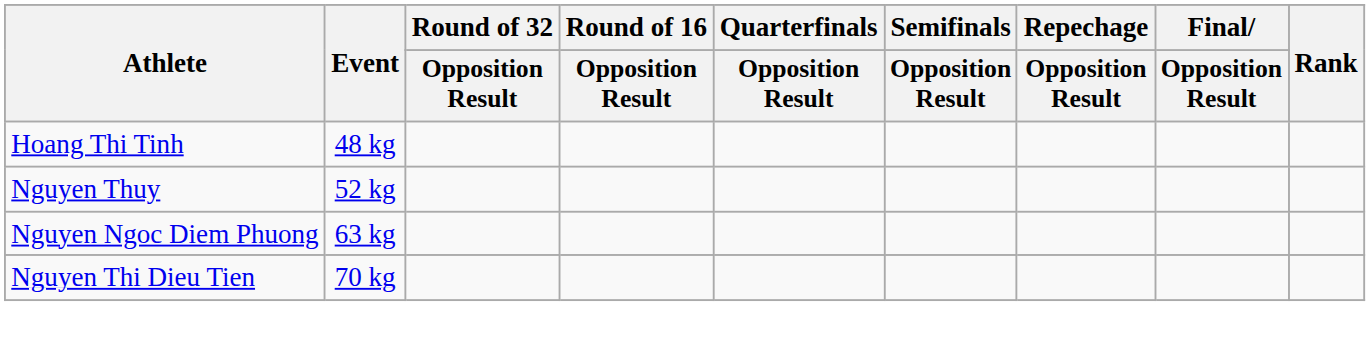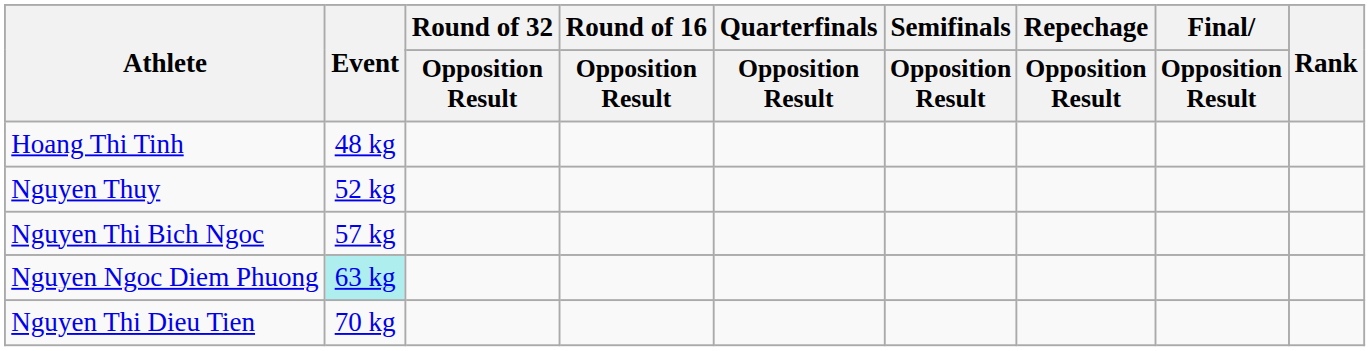 <table class=wikitable style="text-align:center; font-size:90%">
 <tr>
 <th rowspan="2">Athlete</th>
 <th rowspan="2">Event</th>
 <th>Round of 32</th>
 <th>Round of 16</th>
 <th>Quarterfinals</th>
 <th>Semifinals</th>
 <th>Repechage</th>
 <th>Final/</th>
 <th rowspan=2>Rank</th>
 </tr>
 <tr style="font-size:95%">
 <th>Opposition<br>Result</th>
 <th>Opposition<br>Result</th>
 <th>Opposition<br>Result</th>
 <th>Opposition<br>Result</th>
 <th>Opposition<br>Result</th>
 <th>Opposition<br>Result</th>
 </tr>
 <tr>
 <td align=left><a href='#'>Hoang Thi Tinh</a></td>
 <td><a href='#'>48 kg</a></td>
 <td style="text-align:center;"><br></td>
 <td style="text-align:center;"><br></td>
 <td style="text-align:center;"><br></td>
 <td style="text-align:center;"><br></td>
 <td style="text-align:center;"><br></td>
 <td style="text-align:center;"><br></td>
 <td style="text-align:center;"><br></td>
 </tr>
 <tr>
 <td align=left><a href='#'>Nguyen Thuy</a></td>
 <td><a href='#'>52 kg</a></td>
 <td style="text-align:center;"><br></td>
 <td style="text-align:center;"><br></td>
 <td style="text-align:center;"><br></td>
 <td style="text-align:center;"><br></td>
 <td style="text-align:center;"><br></td>
 <td style="text-align:center;"><br></td>
 <td style="text-align:center;"><br></td>
 </tr>
 <tr>
+<td align=left><a href='#'>Nguyen Thi Bich Ngoc</a></td>
+<td><a href='#'>57 kg</a></td>
+<td style="text-align:center;"><br></td>
+<td style="text-align:center;"><br></td>
+<td style="text-align:center;"><br></td>
+<td style="text-align:center;"><br></td>
+<td style="text-align:center;"><br></td>
+<td style="text-align:center;"><br></td>
+<td style="text-align:center;"><br></td>
+</tr>
+<tr>
 <td align=left><a href='#'>Nguyen Ngoc Diem Phuong</a></td>
-<td><a href='#'>63 kg</a></td>
+<td style="background: paleturquoise;"><a href='#'>63 kg</a></td>
 <td style="text-align:center;"><br></td>
 <td style="text-align:center;"><br></td>
 <td style="text-align:center;"><br></td>
 <td style="text-align:center;"><br></td>
 <td style="text-align:center;"><br></td>
 <td style="text-align:center;"><br></td>
 <td style="text-align:center;"><br></td>
 </tr>
 <tr>
 <td align=left><a href='#'>Nguyen Thi Dieu Tien</a></td>
 <td><a href='#'>70 kg</a></td>
 <td style="text-align:center;"><br></td>
 <td style="text-align:center;"><br></td>
 <td style="text-align:center;"><br></td>
 <td style="text-align:center;"><br></td>
 <td style="text-align:center;"><br></td>
 <td style="text-align:center;"><br></td>
 <td style="text-align:center;"><br></td>
 </tr>
 </table>
